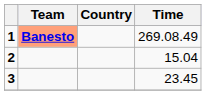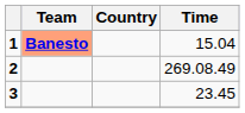 <table class="wikitable">
 <tr style="background:#ccccff;">
 <th></th>
 <th>Team</th>
 <th>Country</th>
 <th>Time</th>
 </tr>
 <tr>
 <td><strong>1</strong></td>
 <td style="background: lightsalmon;"><strong><a href='#'>Banesto</a></strong></td>
 <td><strong></strong></td>
-<td align="right">269.08.49</td>
+<td align="right">15.04</td>
 </tr>
 <tr>
 <td><strong>2</strong></td>
 <td><strong></strong></td>
 <td><strong></strong></td>
-<td align="right">15.04</td>
+<td align="right">269.08.49</td>
 </tr>
 <tr>
 <td><strong>3</strong></td>
 <td><strong></strong></td>
 <td><strong></strong></td>
 <td align="right">23.45</td>
 </tr>
 <tr>
 </tr>
 </table>
